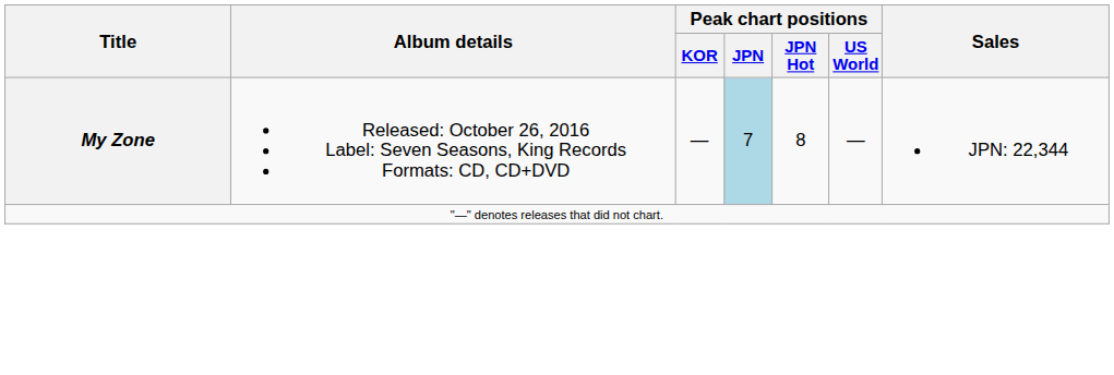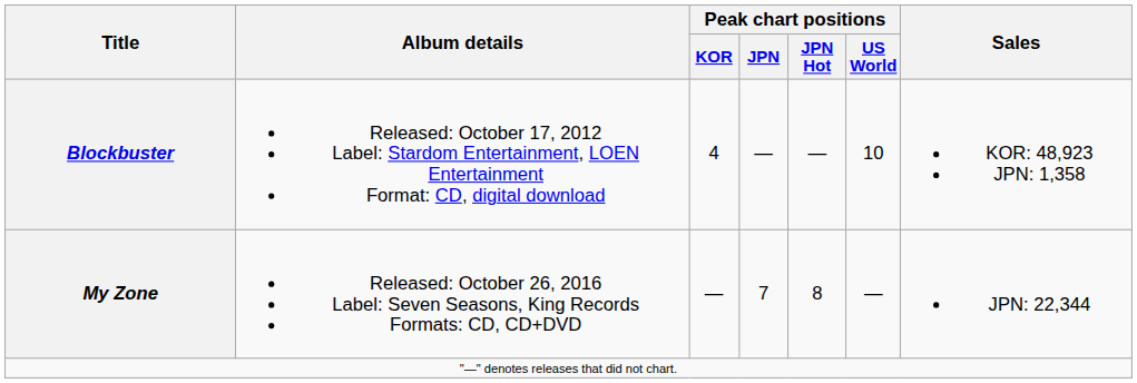 <table class="wikitable plainrowheaders" style="text-align:center;">
 <tr>
 <th scope="col" rowspan="2" style="width:12em;">Title</th>
 <th scope="col" rowspan="2" style="width:24em;">Album details</th>
 <th scope="col" colspan="4">Peak chart positions</th>
 <th scope="col" rowspan="2" style="width:12em;">Sales</th>
 </tr>
 <tr>
 <th scope="col" style="width:2.5em;font-size:90%;"><a href='#'>KOR</a><br></th>
 <th scope="col" style="width:2.5em;font-size:90%;"><a href='#'>JPN</a><br></th>
 <th scope="col" style="width:3em;font-size:90%;"><a href='#'>JPN<br>Hot</a><br></th>
 <th scope="col" style="width:2.5em;font-size:90%;"><a href='#'>US<br>World</a><br></th>
 </tr>
 <tr>
+<th scope="row"><em><a href='#'>Blockbuster</a></em></th>
+<td><br><ul><li>Released: October 17, 2012 </li><li>Label: <a href='#'>Stardom Entertainment</a>, <a href='#'>LOEN Entertainment</a></li><li>Format: <a href='#'>CD</a>, <a href='#'>digital download</a></li></ul></td>
+<td>4</td>
+<td>—</td>
+<td>—</td>
+<td>10</td>
+<td><br><ul><li>KOR: 48,923</li><li>JPN: 1,358</li></ul></td>
+</tr>
+<tr>
 <th scope="row"><em>My Zone</em></th>
 <td><br><ul><li>Released: October 26, 2016 </li><li>Label: Seven Seasons, King Records</li><li>Formats: CD, CD+DVD</li></ul></td>
 <td>—</td>
-<td style="background: lightblue;">7</td>
+<td>7</td>
 <td>8</td>
 <td>—</td>
 <td><br><ul><li>JPN: 22,344</li></ul></td>
 </tr>
 <tr>
 <td colspan="7" style="font-size:8pt;">"—" denotes releases that did not chart.</td>
 </tr>
 </table>
